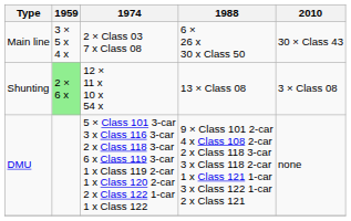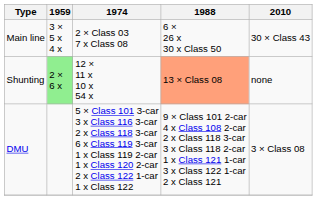 <table class="wikitable">
 <tr>
 <th>Type</th>
 <th>1959</th>
 <th>1974</th>
 <th>1988</th>
 <th>2010</th>
 </tr>
 <tr>
 <td>Main line</td>
 <td>3 × <br>5 x <br>4 x </td>
 <td>2 × Class 03<br>7 x Class 08</td>
 <td>6 × <br>26 x <br>30 x Class 50</td>
 <td>30 × Class 43</td>
 </tr>
 <tr>
 <td>Shunting</td>
 <td style="background: lightgreen;">2 × <br>6 x </td>
 <td>12 × <br>11 x <br>10 x <br>54 x </td>
-<td>13 × Class 08</td>
-<td>3 × Class 08</td>
+<td style="background: lightsalmon;">13 × Class 08</td>
+<td>none</td>
 </tr>
 <tr>
 <td><a href='#'>DMU</a></td>
 <td></td>
 <td>5 × <a href='#'>Class 101</a> 3-car<br>3 x <a href='#'>Class 116</a> 3-car<br>2 x <a href='#'>Class 118</a> 3-car<br>6 x <a href='#'>Class 119</a> 3-car<br>1 x Class 119 2-car<br>1 x <a href='#'>Class 120</a> 2-car<br>2 x <a href='#'>Class 122</a> 1-car<br>1 x Class 122 </td>
 <td>9 × Class 101 2-car<br>4 x <a href='#'>Class 108</a> 2-car<br>2 x Class 118 3-car<br>3 x Class 118 2-car<br>1 x <a href='#'>Class 121</a> 1-car<br>3 x Class 122 1-car<br>2 x Class 121 </td>
-<td>none</td>
+<td>3 × Class 08</td>
 </tr>
 <tr>
 </tr>
 </table>
